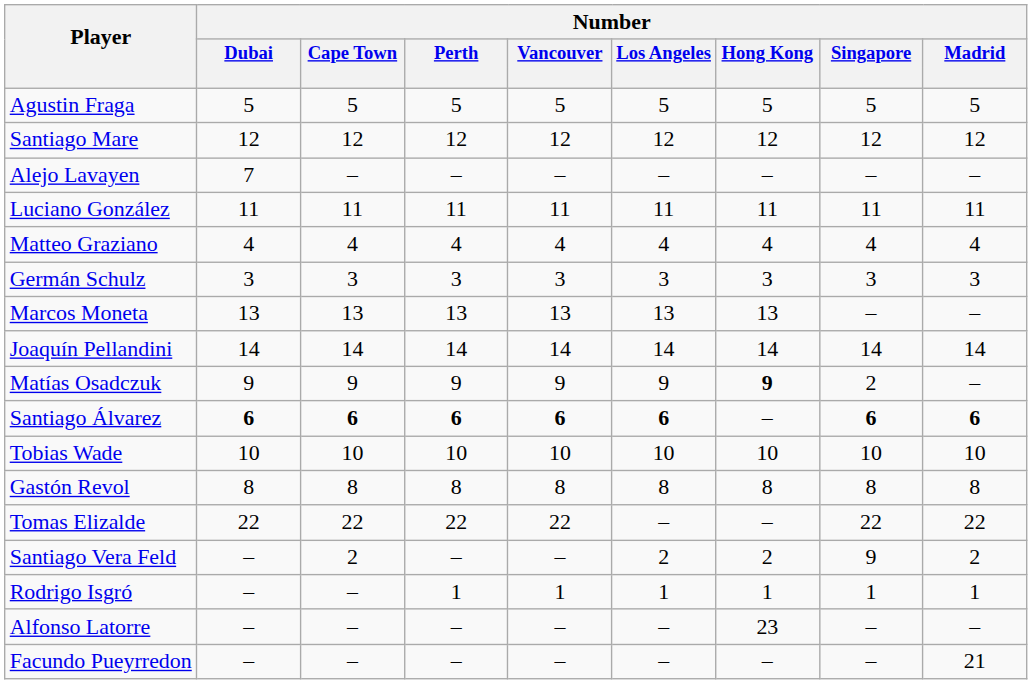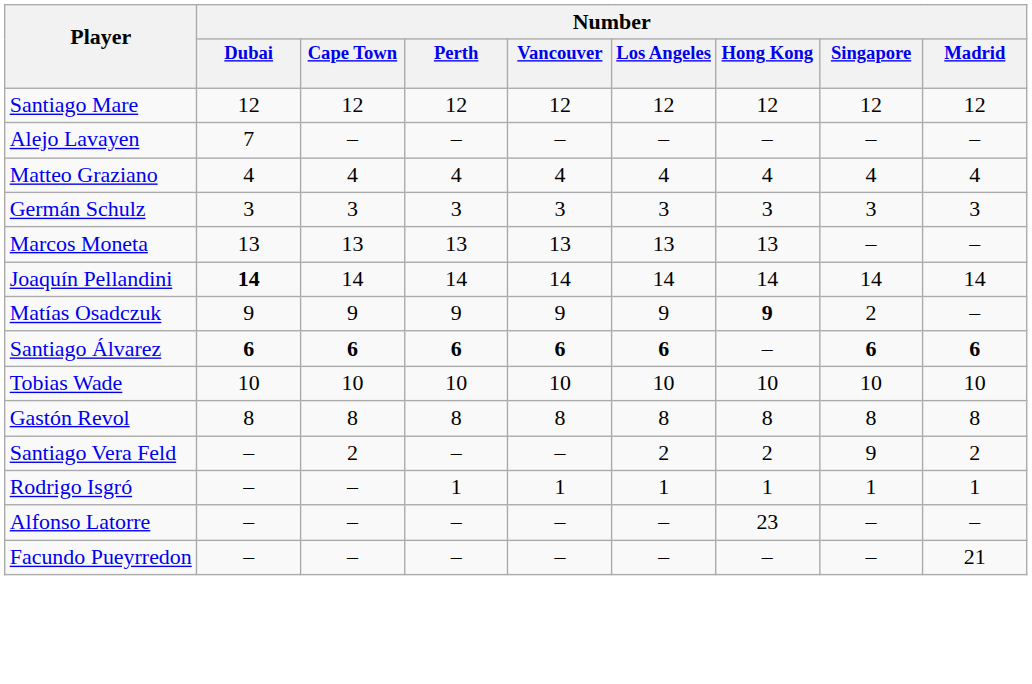 <table class="wikitable sortable" style="text-align:center;">
 <tr>
 <th rowspan="2" style="border-bottom:0px;">Player</th>
 <th colspan="8">Number</th>
 </tr>
 <tr>
 <th valign="top" style="width:5.2em; border-bottom:0px; padding:2px; font-size:85%;"><a href='#'>Dubai</a></th>
 <th valign="top" style="width:5.2em; border-bottom:0px; padding:2px; font-size:85%;"><a href='#'>Cape Town</a></th>
 <th valign="top" style="width:5.2em; border-bottom:0px; padding:2px; font-size:85%;"><a href='#'>Perth</a></th>
 <th valign="top" style="width:5.2em; border-bottom:0px; padding:2px; font-size:85%;"><a href='#'>Vancouver</a></th>
 <th valign="top" style="width:5.2em; border-bottom:0px; padding:2px; font-size:85%;"><a href='#'>Los Angeles</a></th>
 <th valign="top" style="width:5.2em; border-bottom:0px; padding:2px; font-size:85%;"><a href='#'>Hong Kong</a></th>
 <th valign="top" style="width:5.2em; border-bottom:0px; padding:2px; font-size:85%;"><a href='#'>Singapore</a></th>
 <th valign="top" style="width:5.2em; border-bottom:0px; padding:2px; font-size:85%;"><a href='#'>Madrid</a></th>
 </tr>
 <tr style="line-height:8px;">
 <th style="border-top:0px;"> </th>
 <th data-sort-type="number" style="border-top:0px;"></th>
 <th data-sort-type="number" style="border-top:0px;"></th>
 <th data-sort-type="number" style="border-top:0px;"></th>
 <th data-sort-type="number" style="border-top:0px;"></th>
 <th data-sort-type="number" style="border-top:0px;"></th>
 <th data-sort-type="number" style="border-top:0px;"></th>
 <th data-sort-type="number" style="border-top:0px;"></th>
 <th data-sort-type="number" style="border-top:0px;"></th>
 </tr>
 <tr>
-<td align="left"><a href='#'>Agustin Fraga</a></td>
-<td>5</td>
-<td>5</td>
-<td>5</td>
-<td>5</td>
-<td>5</td>
-<td>5</td>
-<td>5</td>
-<td>5</td>
-</tr>
-<tr>
 <td align="left"><a href='#'>Santiago Mare</a></td>
 <td>12</td>
 <td>12</td>
 <td>12</td>
 <td>12</td>
 <td>12</td>
 <td>12</td>
 <td>12</td>
 <td>12</td>
 </tr>
 <tr>
 <td align="left"><a href='#'>Alejo Lavayen</a></td>
 <td>7</td>
 <td>–</td>
 <td>–</td>
 <td>–</td>
 <td>–</td>
 <td>–</td>
 <td>–</td>
 <td>–</td>
-</tr>
-<tr>
-<td align="left"><a href='#'>Luciano González</a></td>
-<td>11</td>
-<td>11</td>
-<td>11</td>
-<td>11</td>
-<td>11</td>
-<td>11</td>
-<td>11</td>
-<td>11</td>
 </tr>
 <tr>
 <td align="left"><a href='#'>Matteo Graziano</a></td>
 <td>4</td>
 <td>4</td>
 <td>4</td>
 <td>4</td>
 <td>4</td>
 <td>4</td>
 <td>4</td>
 <td>4</td>
 </tr>
 <tr>
 <td align="left"><a href='#'>Germán Schulz</a></td>
 <td>3</td>
 <td>3</td>
 <td>3</td>
 <td>3</td>
 <td>3</td>
 <td>3</td>
 <td>3</td>
 <td>3</td>
 </tr>
 <tr>
 <td align="left"><a href='#'>Marcos Moneta</a></td>
 <td>13</td>
 <td>13</td>
 <td>13</td>
 <td>13</td>
 <td>13</td>
 <td>13</td>
 <td>–</td>
 <td>–</td>
 </tr>
 <tr>
 <td align="left"><a href='#'>Joaquín Pellandini</a></td>
-<td>14</td>
+<td><strong>14</strong></td>
 <td>14</td>
 <td>14</td>
 <td>14</td>
 <td>14</td>
 <td>14</td>
 <td>14</td>
 <td>14</td>
 </tr>
 <tr>
 <td align="left"><a href='#'>Matías Osadczuk</a></td>
 <td>9</td>
 <td>9</td>
 <td>9</td>
 <td>9</td>
 <td>9</td>
 <td><strong>9</strong></td>
 <td>2</td>
 <td>–</td>
 </tr>
 <tr>
 <td align="left"><a href='#'>Santiago Álvarez</a></td>
 <td><strong>6</strong></td>
 <td><strong>6</strong></td>
 <td><strong>6</strong></td>
 <td><strong>6</strong></td>
 <td><strong>6</strong></td>
 <td>–</td>
 <td><strong>6</strong></td>
 <td><strong>6</strong></td>
 </tr>
 <tr>
 <td align="left"><a href='#'>Tobias Wade</a></td>
 <td>10</td>
 <td>10</td>
 <td>10</td>
 <td>10</td>
 <td>10</td>
 <td>10</td>
 <td>10</td>
 <td>10</td>
 </tr>
 <tr>
 <td align="left"><a href='#'>Gastón Revol</a></td>
 <td>8</td>
 <td>8</td>
 <td>8</td>
 <td>8</td>
 <td>8</td>
 <td>8</td>
 <td>8</td>
 <td>8</td>
 </tr>
 <tr>
-<td align="left"><a href='#'>Tomas Elizalde</a></td>
-<td>22</td>
-<td>22</td>
-<td>22</td>
-<td>22</td>
-<td>–</td>
-<td>–</td>
-<td>22</td>
-<td>22</td>
-</tr>
-<tr>
 <td align="left"><a href='#'>Santiago Vera Feld</a></td>
 <td>–</td>
 <td>2</td>
 <td>–</td>
 <td>–</td>
 <td>2</td>
 <td>2</td>
 <td>9</td>
 <td>2</td>
 </tr>
 <tr>
 <td align="left"><a href='#'>Rodrigo Isgró</a></td>
 <td>–</td>
 <td>–</td>
 <td>1</td>
 <td>1</td>
 <td>1</td>
 <td>1</td>
 <td>1</td>
 <td>1</td>
 </tr>
 <tr>
 <td align="left"><a href='#'>Alfonso Latorre</a></td>
 <td>–</td>
 <td>–</td>
 <td>–</td>
 <td>–</td>
 <td>–</td>
 <td>23</td>
 <td>–</td>
 <td>–</td>
 </tr>
 <tr>
 <td align="left"><a href='#'>Facundo Pueyrredon</a></td>
 <td>–</td>
 <td>–</td>
 <td>–</td>
 <td>–</td>
 <td>–</td>
 <td>–</td>
 <td>–</td>
 <td>21</td>
 </tr>
 </table>
